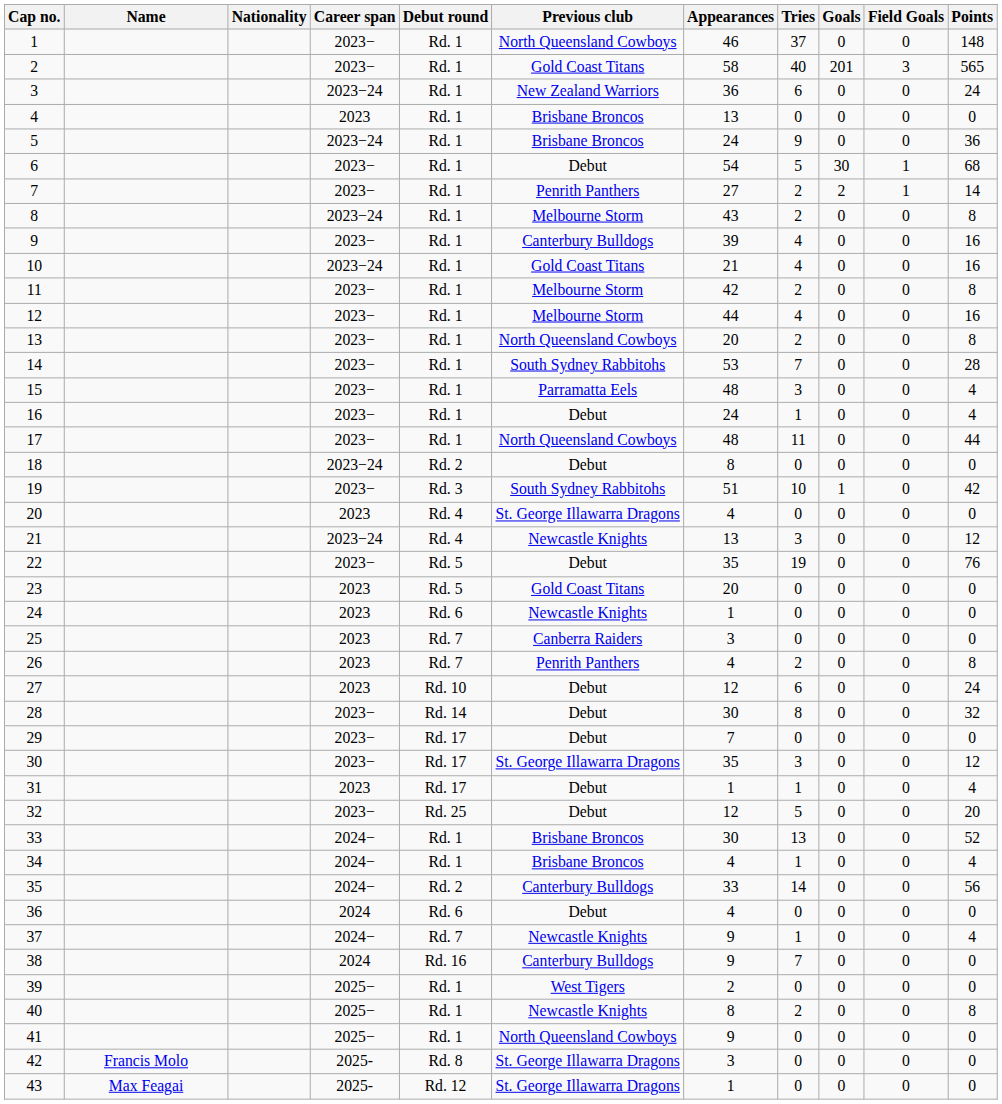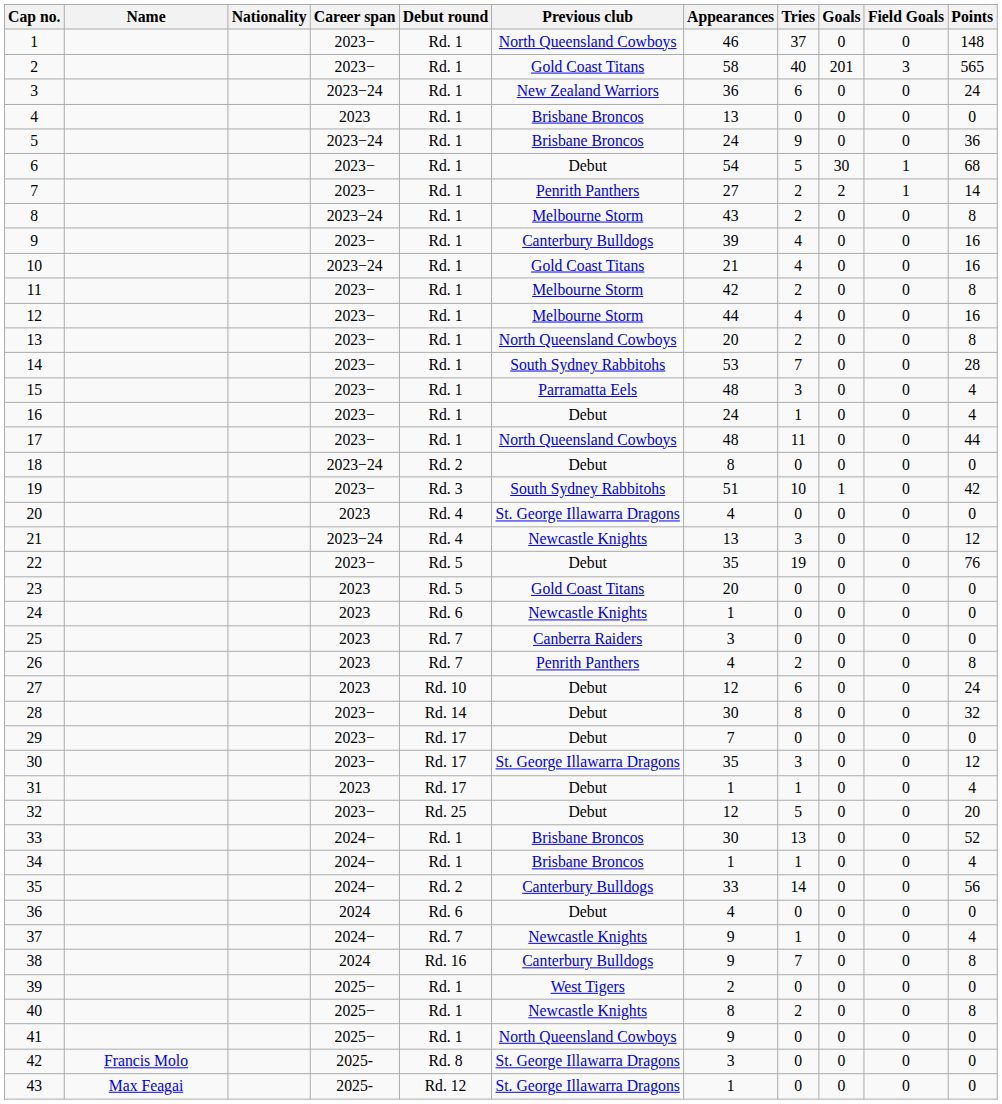 <table class="wikitable sortable" style="text-align: center; font-size:100%">
 <tr>
 <th>Cap no.</th>
 <th style="width:10em">Name</th>
 <th>Nationality</th>
 <th>Career span</th>
 <th>Debut round</th>
 <th>Previous club</th>
 <th>Appearances</th>
 <th>Tries</th>
 <th>Goals</th>
 <th>Field Goals</th>
 <th>Points</th>
 </tr>
 <tr>
 <td>1</td>
 <td></td>
 <td></td>
 <td>2023−</td>
 <td>Rd. 1</td>
 <td><a href='#'>North Queensland Cowboys</a></td>
 <td>46</td>
 <td>37</td>
 <td>0</td>
 <td>0</td>
 <td>148</td>
 </tr>
 <tr>
 <td>2</td>
 <td></td>
 <td> </td>
 <td>2023−</td>
 <td>Rd. 1</td>
 <td><a href='#'>Gold Coast Titans</a></td>
 <td>58</td>
 <td>40</td>
 <td>201</td>
 <td>3</td>
 <td>565</td>
 </tr>
 <tr>
 <td>3</td>
 <td></td>
 <td></td>
 <td>2023−24</td>
 <td>Rd. 1</td>
 <td><a href='#'>New Zealand Warriors</a></td>
 <td>36</td>
 <td>6</td>
 <td>0</td>
 <td>0</td>
 <td>24</td>
 </tr>
 <tr>
 <td>4</td>
 <td></td>
 <td></td>
 <td>2023</td>
 <td>Rd. 1</td>
 <td><a href='#'>Brisbane Broncos</a></td>
 <td>13</td>
 <td>0</td>
 <td>0</td>
 <td>0</td>
 <td>0</td>
 </tr>
 <tr>
 <td>5</td>
 <td></td>
 <td></td>
 <td>2023−24</td>
 <td>Rd. 1</td>
 <td><a href='#'>Brisbane Broncos</a></td>
 <td>24</td>
 <td>9</td>
 <td>0</td>
 <td>0</td>
 <td>36</td>
 </tr>
 <tr>
 <td>6</td>
 <td></td>
 <td></td>
 <td>2023−</td>
 <td>Rd. 1</td>
 <td>Debut</td>
 <td>54</td>
 <td>5</td>
 <td>30</td>
 <td>1</td>
 <td>68</td>
 </tr>
 <tr>
 <td>7</td>
 <td></td>
 <td></td>
 <td>2023−</td>
 <td>Rd. 1</td>
 <td><a href='#'>Penrith Panthers</a></td>
 <td>27</td>
 <td>2</td>
 <td>2</td>
 <td>1</td>
 <td>14</td>
 </tr>
 <tr>
 <td>8</td>
 <td></td>
 <td></td>
 <td>2023−24</td>
 <td>Rd. 1</td>
 <td><a href='#'>Melbourne Storm</a></td>
 <td>43</td>
 <td>2</td>
 <td>0</td>
 <td>0</td>
 <td>8</td>
 </tr>
 <tr>
 <td>9</td>
 <td></td>
 <td></td>
 <td>2023−</td>
 <td>Rd. 1</td>
 <td><a href='#'>Canterbury Bulldogs</a></td>
 <td>39</td>
 <td>4</td>
 <td>0</td>
 <td>0</td>
 <td>16</td>
 </tr>
 <tr>
 <td>10</td>
 <td></td>
 <td></td>
 <td>2023−24</td>
 <td>Rd. 1</td>
 <td><a href='#'>Gold Coast Titans</a></td>
 <td>21</td>
 <td>4</td>
 <td>0</td>
 <td>0</td>
 <td>16</td>
 </tr>
 <tr>
 <td>11</td>
 <td></td>
 <td> </td>
 <td>2023−</td>
 <td>Rd. 1</td>
 <td><a href='#'>Melbourne Storm</a></td>
 <td>42</td>
 <td>2</td>
 <td>0</td>
 <td>0</td>
 <td>8</td>
 </tr>
 <tr>
 <td>12</td>
 <td></td>
 <td></td>
 <td>2023−</td>
 <td>Rd. 1</td>
 <td><a href='#'>Melbourne Storm</a></td>
 <td>44</td>
 <td>4</td>
 <td>0</td>
 <td>0</td>
 <td>16</td>
 </tr>
 <tr>
 <td>13</td>
 <td></td>
 <td></td>
 <td>2023−</td>
 <td>Rd. 1</td>
 <td><a href='#'>North Queensland Cowboys</a></td>
 <td>20</td>
 <td>2</td>
 <td>0</td>
 <td>0</td>
 <td>8</td>
 </tr>
 <tr>
 <td>14</td>
 <td></td>
 <td></td>
 <td>2023−</td>
 <td>Rd. 1</td>
 <td><a href='#'>South Sydney Rabbitohs</a></td>
 <td>53</td>
 <td>7</td>
 <td>0</td>
 <td>0</td>
 <td>28</td>
 </tr>
 <tr>
 <td>15</td>
 <td></td>
 <td></td>
 <td>2023−</td>
 <td>Rd. 1</td>
 <td><a href='#'>Parramatta Eels</a></td>
 <td>48</td>
 <td>3</td>
 <td>0</td>
 <td>0</td>
 <td>4</td>
 </tr>
 <tr>
 <td>16</td>
 <td></td>
 <td></td>
 <td>2023−</td>
 <td>Rd. 1</td>
 <td>Debut</td>
 <td>24</td>
 <td>1</td>
 <td>0</td>
 <td>0</td>
 <td>4</td>
 </tr>
 <tr>
 <td>17</td>
 <td></td>
 <td> </td>
 <td>2023−</td>
 <td>Rd. 1</td>
 <td><a href='#'>North Queensland Cowboys</a></td>
 <td>48</td>
 <td>11</td>
 <td>0</td>
 <td>0</td>
 <td>44</td>
 </tr>
 <tr>
 <td>18</td>
 <td></td>
 <td> </td>
 <td>2023−24</td>
 <td>Rd. 2</td>
 <td>Debut</td>
 <td>8</td>
 <td>0</td>
 <td>0</td>
 <td>0</td>
 <td>0</td>
 </tr>
 <tr>
 <td>19</td>
 <td></td>
 <td></td>
 <td>2023−</td>
 <td>Rd. 3</td>
 <td><a href='#'>South Sydney Rabbitohs</a></td>
 <td>51</td>
 <td>10</td>
 <td>1</td>
 <td>0</td>
 <td>42</td>
 </tr>
 <tr>
 <td>20</td>
 <td></td>
 <td> </td>
 <td>2023</td>
 <td>Rd. 4</td>
 <td><a href='#'>St. George Illawarra Dragons</a></td>
 <td>4</td>
 <td>0</td>
 <td>0</td>
 <td>0</td>
 <td>0</td>
 </tr>
 <tr>
 <td>21</td>
 <td></td>
 <td></td>
 <td>2023−24</td>
 <td>Rd. 4</td>
 <td><a href='#'>Newcastle Knights</a></td>
 <td>13</td>
 <td>3</td>
 <td>0</td>
 <td>0</td>
 <td>12</td>
 </tr>
 <tr>
 <td>22</td>
 <td></td>
 <td></td>
 <td>2023−</td>
 <td>Rd. 5</td>
 <td>Debut</td>
 <td>35</td>
 <td>19</td>
 <td>0</td>
 <td>0</td>
 <td>76</td>
 </tr>
 <tr>
 <td>23</td>
 <td></td>
 <td> </td>
 <td>2023</td>
 <td>Rd. 5</td>
 <td><a href='#'>Gold Coast Titans</a></td>
 <td>20</td>
 <td>0</td>
 <td>0</td>
 <td>0</td>
 <td>0</td>
 </tr>
 <tr>
 <td>24</td>
 <td></td>
 <td></td>
 <td>2023</td>
 <td>Rd. 6</td>
 <td><a href='#'>Newcastle Knights</a></td>
 <td>1</td>
 <td>0</td>
 <td>0</td>
 <td>0</td>
 <td>0</td>
 </tr>
 <tr>
 <td>25</td>
 <td></td>
 <td> </td>
 <td>2023</td>
 <td>Rd. 7</td>
 <td><a href='#'>Canberra Raiders</a></td>
 <td>3</td>
 <td>0</td>
 <td>0</td>
 <td>0</td>
 <td>0</td>
 </tr>
 <tr>
 <td>26</td>
 <td></td>
 <td></td>
 <td>2023</td>
 <td>Rd. 7</td>
 <td><a href='#'>Penrith Panthers</a></td>
 <td>4</td>
 <td>2</td>
 <td>0</td>
 <td>0</td>
 <td>8</td>
 </tr>
 <tr>
 <td>27</td>
 <td></td>
 <td></td>
 <td>2023</td>
 <td>Rd. 10</td>
 <td>Debut</td>
 <td>12</td>
 <td>6</td>
 <td>0</td>
 <td>0</td>
 <td>24</td>
 </tr>
 <tr>
 <td>28</td>
 <td></td>
 <td></td>
 <td>2023−</td>
 <td>Rd. 14</td>
 <td>Debut</td>
 <td>30</td>
 <td>8</td>
 <td>0</td>
 <td>0</td>
 <td>32</td>
 </tr>
 <tr>
 <td>29</td>
 <td></td>
 <td></td>
 <td>2023−</td>
 <td>Rd. 17</td>
 <td>Debut</td>
 <td>7</td>
 <td>0</td>
 <td>0</td>
 <td>0</td>
 <td>0</td>
 </tr>
 <tr>
 <td>30</td>
 <td></td>
 <td></td>
 <td>2023−</td>
 <td>Rd. 17</td>
 <td><a href='#'>St. George Illawarra Dragons</a></td>
 <td>35</td>
 <td>3</td>
 <td>0</td>
 <td>0</td>
 <td>12</td>
 </tr>
 <tr>
 <td>31</td>
 <td></td>
 <td></td>
 <td>2023</td>
 <td>Rd. 17</td>
 <td>Debut</td>
 <td>1</td>
 <td>1</td>
 <td>0</td>
 <td>0</td>
 <td>4</td>
 </tr>
 <tr>
 <td>32</td>
 <td></td>
 <td></td>
 <td>2023−</td>
 <td>Rd. 25</td>
 <td>Debut</td>
 <td>12</td>
 <td>5</td>
 <td>0</td>
 <td>0</td>
 <td>20</td>
 </tr>
 <tr>
 <td>33</td>
 <td></td>
 <td></td>
 <td>2024−</td>
 <td>Rd. 1</td>
 <td><a href='#'>Brisbane Broncos</a></td>
 <td>30</td>
 <td>13</td>
 <td>0</td>
 <td>0</td>
 <td>52</td>
 </tr>
 <tr>
 <td>34</td>
 <td></td>
 <td></td>
 <td>2024−</td>
 <td>Rd. 1</td>
 <td><a href='#'>Brisbane Broncos</a></td>
-<td>4</td>
+<td>1</td>
 <td>1</td>
 <td>0</td>
 <td>0</td>
 <td>4</td>
 </tr>
 <tr>
 <td>35</td>
 <td></td>
 <td></td>
 <td>2024−</td>
 <td>Rd. 2</td>
 <td><a href='#'>Canterbury Bulldogs</a></td>
 <td>33</td>
 <td>14</td>
 <td>0</td>
 <td>0</td>
 <td>56</td>
 </tr>
 <tr>
 <td>36</td>
 <td></td>
 <td></td>
 <td>2024</td>
 <td>Rd. 6</td>
 <td>Debut</td>
 <td>4</td>
 <td>0</td>
 <td>0</td>
 <td>0</td>
 <td>0</td>
 </tr>
 <tr>
 <td>37</td>
 <td></td>
 <td></td>
 <td>2024−</td>
 <td>Rd. 7</td>
 <td><a href='#'>Newcastle Knights</a></td>
 <td>9</td>
 <td>1</td>
 <td>0</td>
 <td>0</td>
 <td>4</td>
 </tr>
 <tr>
 <td>38</td>
 <td></td>
 <td></td>
 <td>2024</td>
 <td>Rd. 16</td>
 <td><a href='#'>Canterbury Bulldogs</a></td>
 <td>9</td>
 <td>7</td>
 <td>0</td>
 <td>0</td>
-<td>0</td>
+<td>8</td>
 </tr>
 <tr>
 <td>39</td>
 <td></td>
 <td></td>
 <td>2025−</td>
 <td>Rd. 1</td>
 <td><a href='#'>West Tigers</a></td>
 <td>2</td>
 <td>0</td>
 <td>0</td>
 <td>0</td>
 <td>0</td>
 </tr>
 <tr>
 <td>40</td>
 <td></td>
 <td> </td>
 <td>2025−</td>
 <td>Rd. 1</td>
 <td><a href='#'>Newcastle Knights</a></td>
 <td>8</td>
 <td>2</td>
 <td>0</td>
 <td>0</td>
 <td>8</td>
 </tr>
 <tr>
 <td>41</td>
 <td></td>
 <td></td>
 <td>2025−</td>
 <td>Rd. 1</td>
 <td><a href='#'>North Queensland Cowboys</a></td>
 <td>9</td>
 <td>0</td>
 <td>0</td>
 <td>0</td>
 <td>0</td>
 </tr>
 <tr>
 <td>42</td>
 <td><a href='#'>Francis Molo</a></td>
 <td></td>
 <td>2025-</td>
 <td>Rd. 8</td>
 <td><a href='#'>St. George Illawarra Dragons</a></td>
 <td>3</td>
 <td>0</td>
 <td>0</td>
 <td>0</td>
 <td>0</td>
 </tr>
 <tr>
 <td>43</td>
 <td><a href='#'>Max Feagai</a></td>
 <td></td>
 <td>2025-</td>
 <td>Rd. 12</td>
 <td><a href='#'>St. George Illawarra Dragons</a></td>
 <td>1</td>
 <td>0</td>
 <td>0</td>
 <td>0</td>
 <td>0</td>
 </tr>
 </table>
